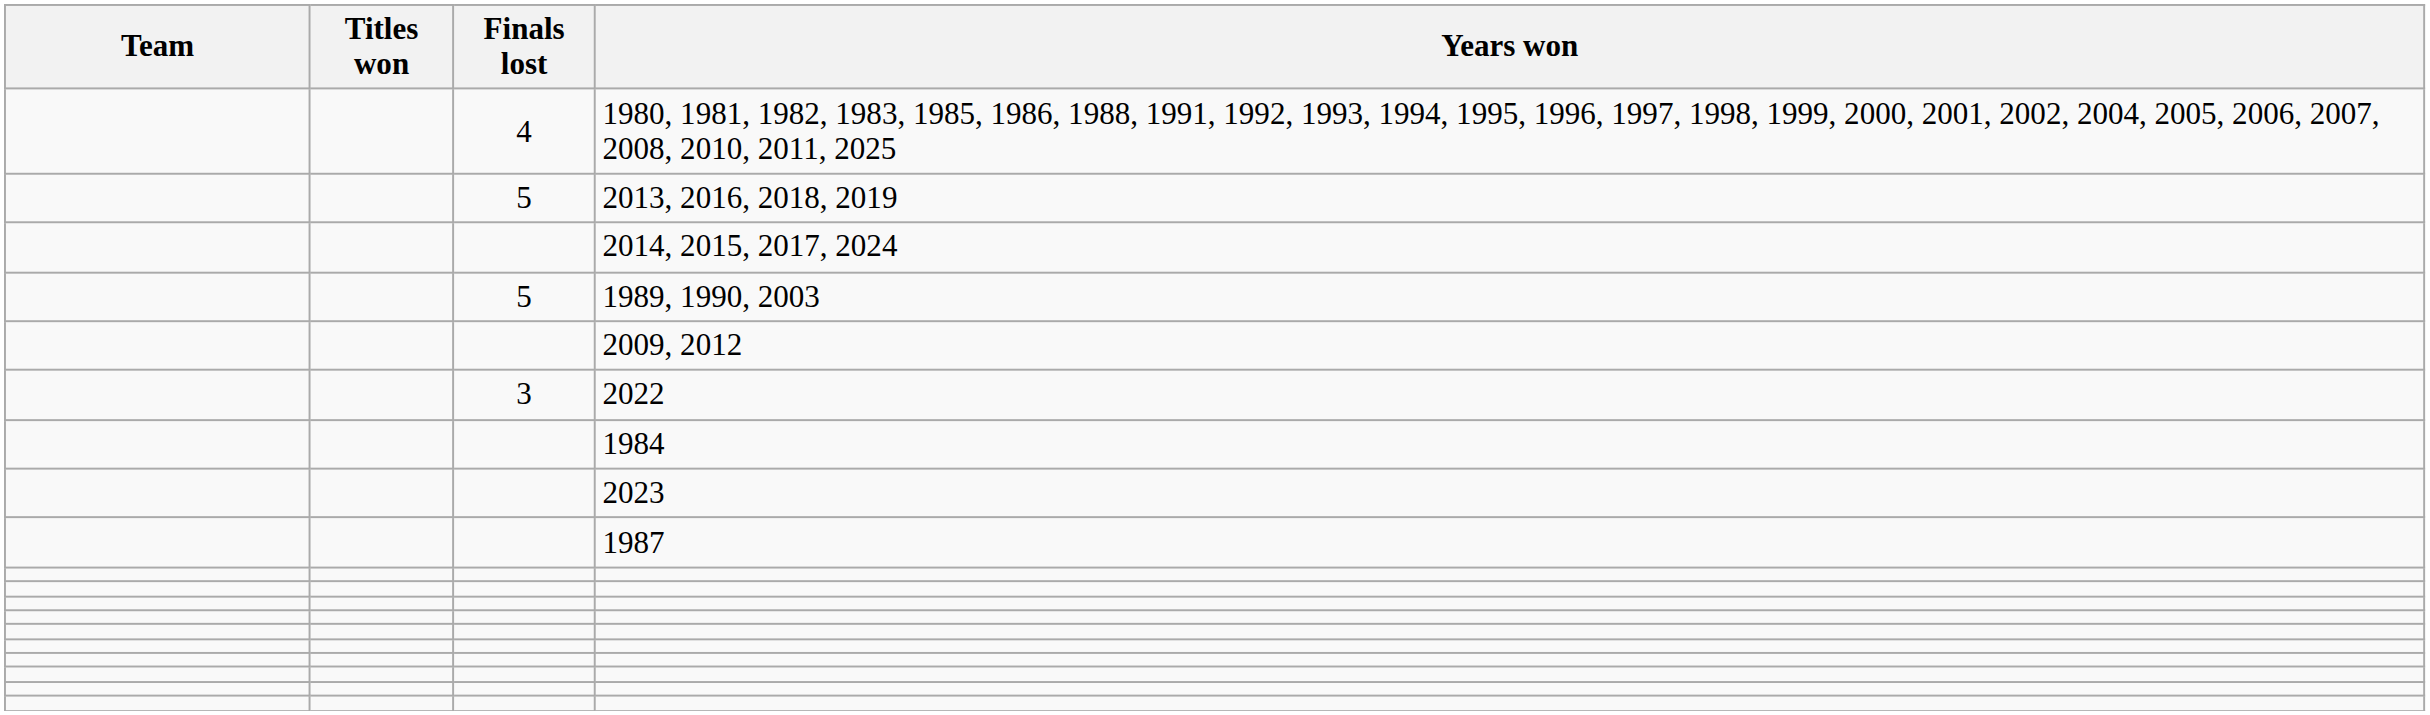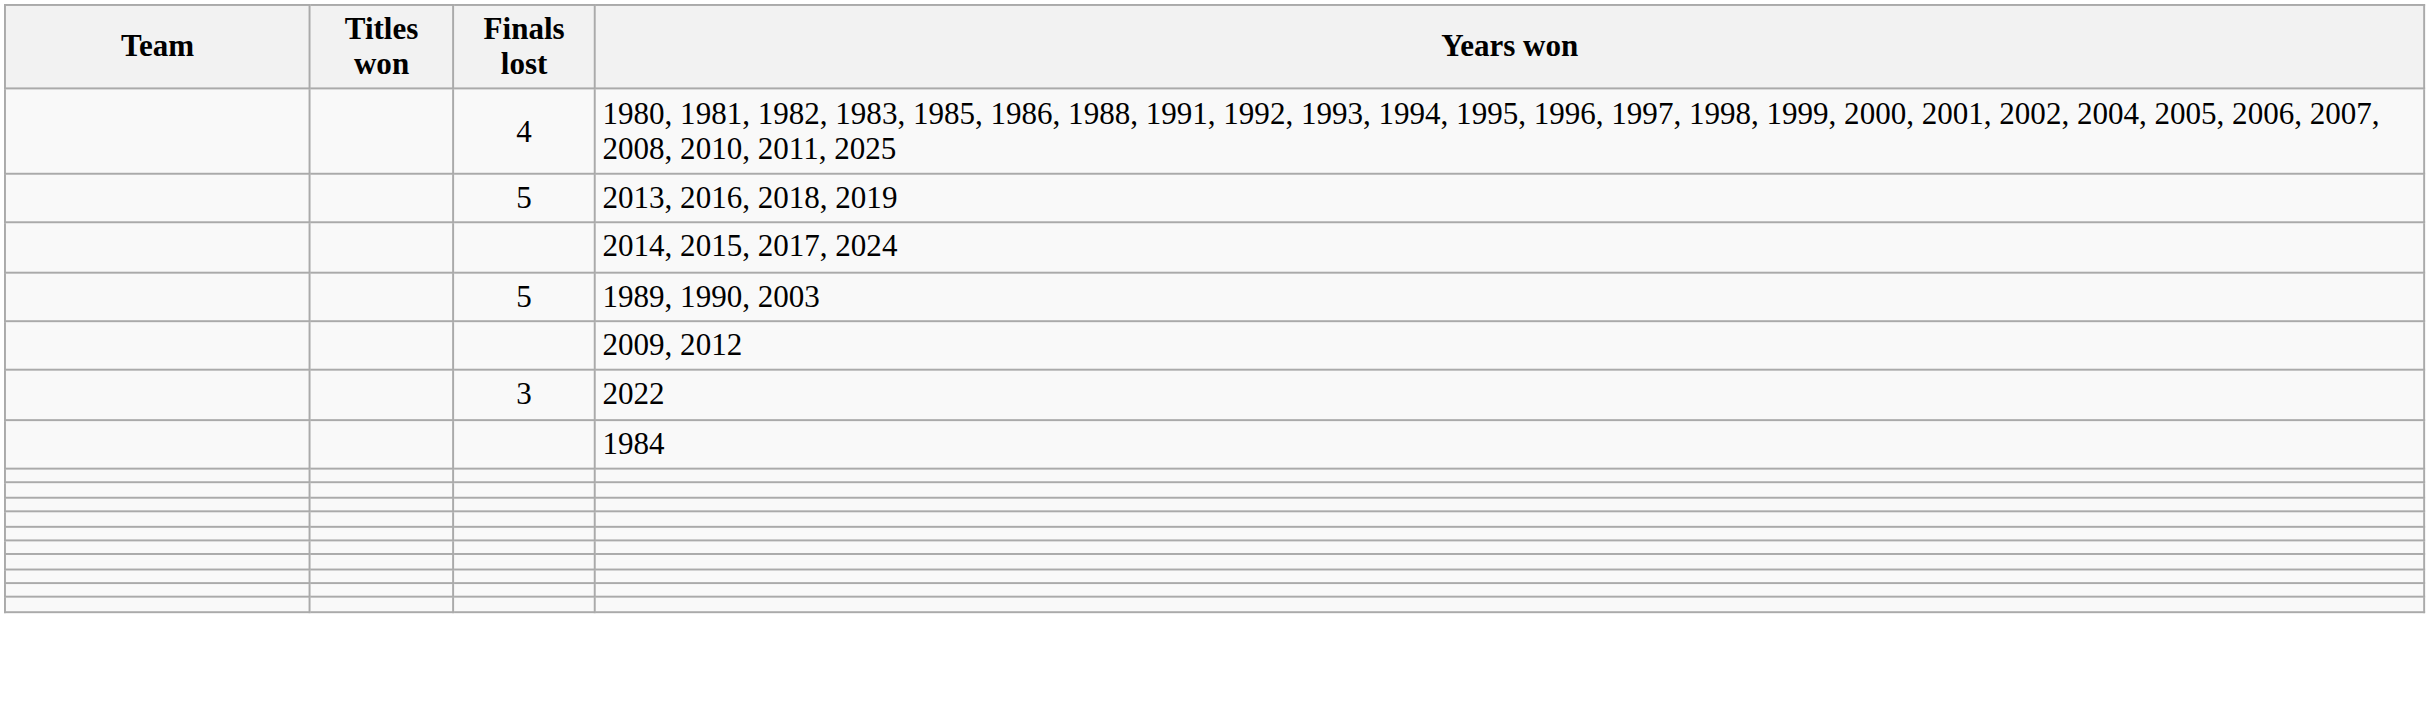 <table class="wikitable sortable">
 <tr>
 <th width=150px>Team</th>
 <th>Titles won</th>
 <th>Finals lost</th>
 <th>Years won</th>
 </tr>
 <tr>
 <td style=><a href='#'></a></td>
 <td></td>
 <td style="text-align:center">4</td>
 <td>1980, 1981, 1982, 1983, 1985, 1986, 1988, 1991, 1992, 1993, 1994, 1995, 1996, 1997, 1998, 1999, 2000, 2001, 2002, 2004, 2005, 2006, 2007, 2008, 2010, 2011, 2025</td>
 </tr>
 <tr>
 <td style=><a href='#'></a></td>
 <td></td>
 <td style="text-align:center">5</td>
 <td>2013, 2016, 2018, 2019</td>
 </tr>
 <tr>
 <td style=><a href='#'></a></td>
 <td></td>
 <td></td>
 <td>2014, 2015, 2017, 2024</td>
 </tr>
 <tr>
 <td style=><a href='#'></a></td>
 <td></td>
 <td style="text-align:center">5</td>
 <td>1989, 1990, 2003</td>
 </tr>
 <tr>
 <td style=><a href='#'></a></td>
 <td></td>
 <td></td>
 <td>2009, 2012</td>
 </tr>
 <tr>
 <td style=><a href='#'></a></td>
 <td></td>
 <td style="text-align:center">3</td>
 <td>2022</td>
 </tr>
 <tr>
 <td style=><a href='#'></a></td>
 <td></td>
 <td></td>
 <td>1984</td>
-</tr>
-<tr>
-<td style=><a href='#'></a></td>
-<td></td>
-<td></td>
-<td>2023</td>
-</tr>
-<tr>
-<td style=><a href='#'></a></td>
-<td></td>
-<td></td>
-<td>1987</td>
 </tr>
 <tr>
 <td style=><a href='#'></a></td>
 <td></td>
 <td></td>
 <td></td>
 </tr>
 <tr>
 <td style=><a href='#'></a></td>
 <td></td>
 <td></td>
 <td></td>
 </tr>
 <tr>
 <td style=><a href='#'></a></td>
 <td></td>
 <td></td>
 <td></td>
 </tr>
 <tr>
 <td style=><a href='#'></a></td>
 <td></td>
 <td></td>
 <td></td>
 </tr>
 <tr>
 <td style=><a href='#'></a></td>
 <td></td>
 <td></td>
 <td></td>
 </tr>
 <tr>
 <td style=><a href='#'></a></td>
 <td></td>
 <td></td>
 <td></td>
 </tr>
 <tr>
 <td style=><a href='#'></a></td>
 <td></td>
 <td></td>
 <td></td>
 </tr>
 <tr>
 <td style="#492F24"><a href='#'></a></td>
 <td></td>
 <td></td>
 <td></td>
 </tr>
 <tr>
 <td style=><a href='#'></a></td>
 <td></td>
 <td></td>
 <td></td>
 </tr>
 <tr>
 <td style=><a href='#'></a></td>
 <td></td>
 <td></td>
 <td></td>
 </tr>
 </table>
